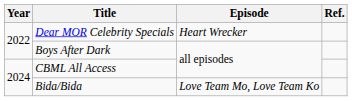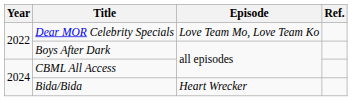 <table class="wikitable sortable">
 <tr>
 <th>Year</th>
 <th>Title</th>
 <th>Episode</th>
 <th>Ref.</th>
 </tr>
 <tr>
 <td rowspan=2>2022</td>
 <td><em><a href='#'>Dear MOR</a> Celebrity Specials</em></td>
-<td><em>Heart Wrecker</em></td>
+<td><em>Love Team Mo, Love Team Ko</em></td>
 <td align="center"></td>
 </tr>
 <tr>
 <td><em>Boys After Dark</em></td>
 <td rowspan=2>all episodes</td>
 <td align="center"></td>
 </tr>
 <tr>
 <td rowspan=2>2024</td>
 <td><em>CBML All Access</em></td>
 <td align="center"></td>
 </tr>
 <tr>
 <td><em>Bida/Bida</em></td>
-<td><em>Love Team Mo, Love Team Ko</em></td>
+<td><em>Heart Wrecker</em></td>
 <td align="center"></td>
 </tr>
 </table>
